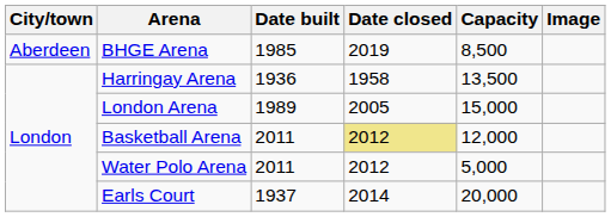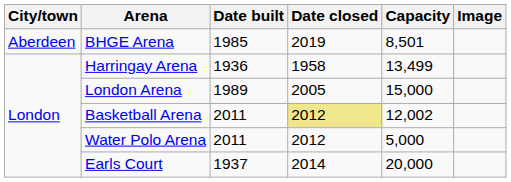 <table class="wikitable sortable">
 <tr>
 <th>City/town</th>
 <th>Arena</th>
 <th>Date built</th>
 <th>Date closed</th>
 <th data-sort-type="number">Capacity</th>
 <th class="unsortable">Image</th>
 </tr>
 <tr>
 <td><a href='#'>Aberdeen</a></td>
 <td><a href='#'>BHGE Arena</a></td>
 <td>1985</td>
 <td>2019</td>
-<td>8,500</td>
+<td>8,501</td>
 <td></td>
 </tr>
 <tr>
 <td rowspan="5"><a href='#'>London</a></td>
 <td><a href='#'>Harringay Arena</a></td>
 <td>1936</td>
 <td>1958</td>
-<td>13,500</td>
+<td>13,499</td>
 <td></td>
 </tr>
 <tr>
 <td><a href='#'>London Arena</a></td>
 <td>1989</td>
 <td>2005</td>
 <td>15,000</td>
 <td></td>
 </tr>
 <tr>
 <td><a href='#'>Basketball Arena</a></td>
 <td>2011</td>
 <td style="background: khaki;">2012</td>
-<td>12,000</td>
+<td>12,002</td>
 <td></td>
 </tr>
 <tr>
 <td><a href='#'>Water Polo Arena</a></td>
 <td>2011</td>
 <td>2012</td>
 <td>5,000</td>
 <td></td>
 </tr>
 <tr>
 <td><a href='#'>Earls Court</a></td>
 <td>1937</td>
 <td>2014</td>
 <td>20,000</td>
 <td></td>
 </tr>
 </table>
